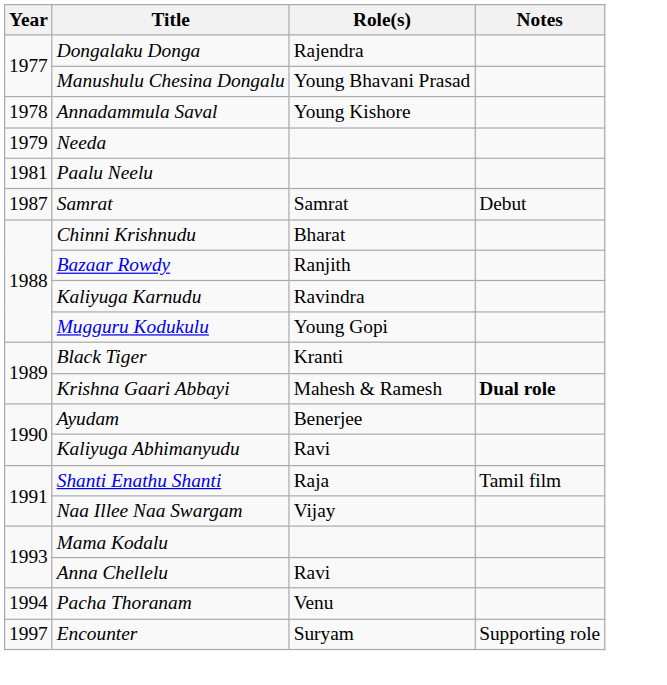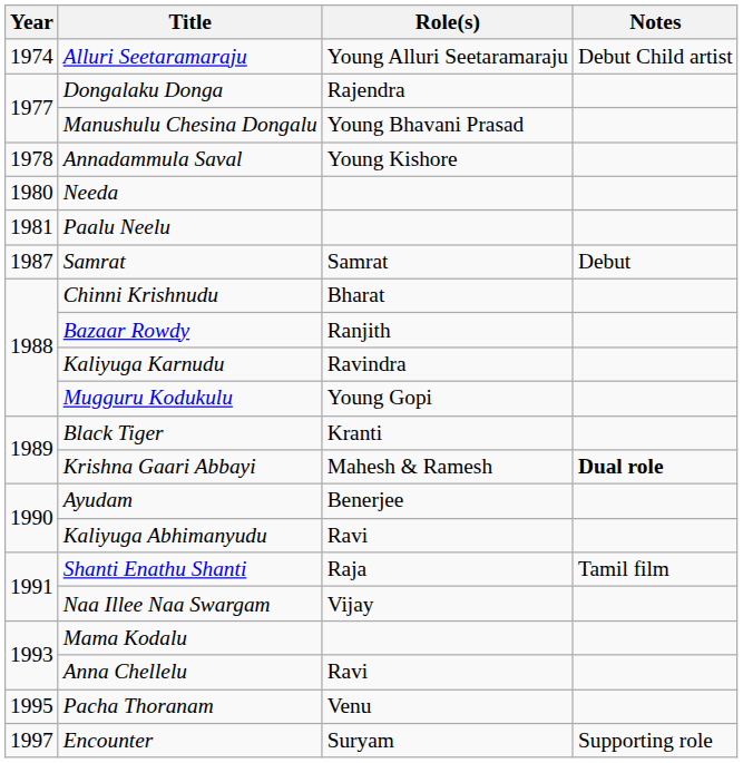 <table class="wikitable sortable">
 <tr>
 <th>Year</th>
 <th>Title</th>
 <th>Role(s)</th>
 <th class="unsortable">Notes</th>
+</tr>
+<tr>
+<td>1974</td>
+<td><em><a href='#'>Alluri Seetaramaraju</a></em></td>
+<td>Young Alluri Seetaramaraju</td>
+<td>Debut Child artist</td>
 </tr>
 <tr>
 <td rowspan="2">1977</td>
 <td><em>Dongalaku Donga</em></td>
 <td>Rajendra</td>
 <td></td>
 </tr>
 <tr>
 <td><em>Manushulu Chesina Dongalu</em></td>
 <td>Young Bhavani Prasad</td>
 <td></td>
 </tr>
 <tr>
 <td>1978</td>
 <td><em>Annadammula Saval</em></td>
 <td>Young Kishore</td>
 <td></td>
 </tr>
 <tr>
-<td>1979</td>
+<td>1980</td>
 <td><em>Needa</em></td>
 <td></td>
 <td></td>
 </tr>
 <tr>
 <td>1981</td>
 <td><em>Paalu Neelu</em></td>
 <td></td>
 <td></td>
 </tr>
 <tr>
 <td>1987</td>
 <td><em>Samrat</em></td>
 <td>Samrat</td>
 <td>Debut</td>
 </tr>
 <tr>
 <td rowspan="4">1988</td>
 <td><em>Chinni Krishnudu</em></td>
 <td>Bharat</td>
 <td></td>
 </tr>
 <tr>
 <td><em><a href='#'>Bazaar Rowdy</a></em></td>
 <td>Ranjith</td>
 <td></td>
 </tr>
 <tr>
 <td><em>Kaliyuga Karnudu</em></td>
 <td>Ravindra</td>
 <td></td>
 </tr>
 <tr>
 <td><em><a href='#'>Mugguru Kodukulu</a></em></td>
 <td>Young Gopi</td>
 <td></td>
 </tr>
 <tr>
 <td rowspan="2">1989</td>
 <td><em>Black Tiger</em></td>
 <td>Kranti</td>
 <td></td>
 </tr>
 <tr>
 <td><em>Krishna Gaari Abbayi</em></td>
 <td>Mahesh & Ramesh</td>
 <td><strong>Dual role</strong></td>
 </tr>
 <tr>
 <td rowspan="2">1990</td>
 <td><em>Ayudam</em></td>
 <td>Benerjee</td>
 <td></td>
 </tr>
 <tr>
 <td><em>Kaliyuga Abhimanyudu</em></td>
 <td>Ravi</td>
 <td></td>
 </tr>
 <tr>
 <td rowspan="2">1991</td>
 <td><em><a href='#'>Shanti Enathu Shanti</a></em></td>
 <td>Raja</td>
 <td>Tamil film</td>
 </tr>
 <tr>
 <td><em>Naa Illee Naa Swargam</em></td>
 <td>Vijay</td>
 <td></td>
 </tr>
 <tr>
 <td rowspan="2">1993</td>
 <td><em>Mama Kodalu</em></td>
 <td></td>
 <td></td>
 </tr>
 <tr>
 <td><em>Anna Chellelu</em></td>
 <td>Ravi</td>
 <td></td>
 </tr>
 <tr>
-<td>1994</td>
+<td>1995</td>
 <td><em>Pacha Thoranam</em></td>
 <td>Venu</td>
 <td></td>
 </tr>
 <tr>
 <td>1997</td>
 <td><em>Encounter</em></td>
 <td>Suryam</td>
 <td>Supporting role</td>
 </tr>
 </table>
